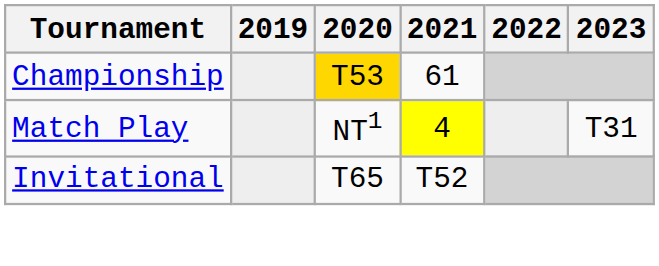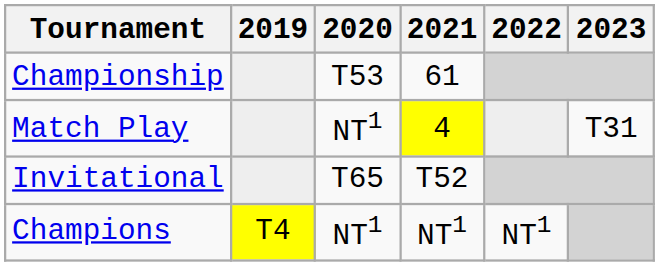 <table class="wikitable" style="text-align:center;">
 <tr>
 <th>Tournament</th>
 <th>2019</th>
 <th>2020</th>
 <th>2021</th>
 <th>2022</th>
 <th>2023</th>
 </tr>
 <tr>
 <td align="left"><a href='#'>Championship</a></td>
 <td style="background:#eeeeee;"></td>
-<td style="background: gold;">T53</td>
+<td>T53</td>
 <td>61</td>
 <td colspan=2 style="background:#D3D3D3;"></td>
 </tr>
 <tr>
 <td align="left"><a href='#'>Match Play</a></td>
 <td style="background:#eeeeee;"></td>
 <td>NT<sup>1</sup></td>
 <td style="background:yellow;">4</td>
 <td style="background:#eeeeee;"></td>
 <td>T31</td>
 </tr>
 <tr>
 <td align="left"><a href='#'>Invitational</a></td>
 <td style="background:#eeeeee;"></td>
 <td>T65</td>
 <td>T52</td>
 <td colspan=2 style="background:#D3D3D3;"></td>
 </tr>
+<tr>
+<td align="left"><a href='#'>Champions</a></td>
+<td style="background:yellow;">T4</td>
+<td>NT<sup>1</sup></td>
+<td>NT<sup>1</sup></td>
+<td>NT<sup>1</sup></td>
+<td colspan=1 style="background:#D3D3D3;"></td>
+</tr>
 </table>
